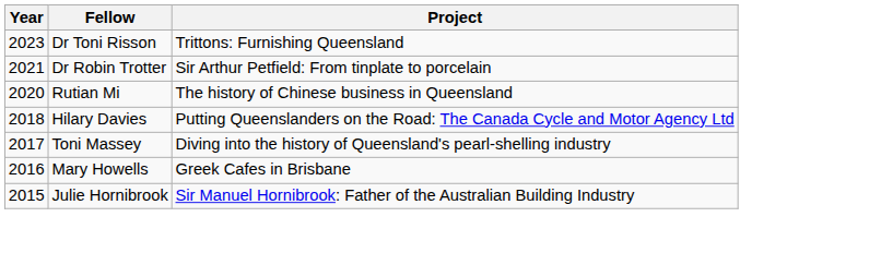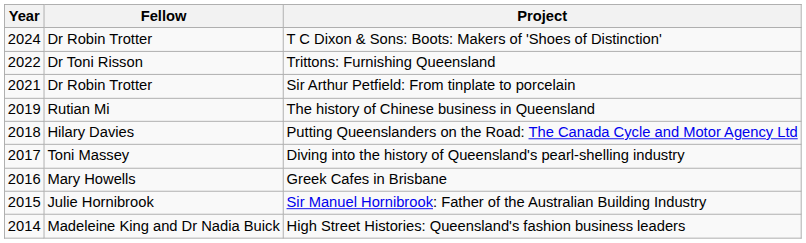 <table class="wikitable">
 <tr>
 <th>Year</th>
 <th>Fellow</th>
 <th>Project</th>
 </tr>
 <tr>
-<td>2023</td>
+<td>2024</td>
+<td>Dr Robin Trotter</td>
+<td>T C Dixon & Sons: Boots: Makers of 'Shoes of Distinction'</td>
+</tr>
+<tr>
+<td>2022</td>
 <td>Dr Toni Risson</td>
 <td>Trittons: Furnishing Queensland</td>
 </tr>
 <tr>
 <td>2021</td>
 <td>Dr Robin Trotter</td>
 <td>Sir Arthur Petfield: From tinplate to porcelain</td>
 </tr>
 <tr>
-<td>2020</td>
+<td>2019</td>
 <td>Rutian Mi</td>
 <td>The history of Chinese business in Queensland</td>
 </tr>
 <tr>
 <td>2018</td>
 <td>Hilary Davies</td>
 <td>Putting Queenslanders on the Road: <a href='#'>The Canada Cycle and Motor Agency Ltd</a></td>
 </tr>
 <tr>
 <td>2017</td>
 <td>Toni Massey</td>
 <td>Diving into the history of Queensland's pearl-shelling industry</td>
 </tr>
 <tr>
 <td>2016</td>
 <td>Mary Howells</td>
 <td>Greek Cafes in Brisbane</td>
 </tr>
 <tr>
 <td>2015</td>
 <td>Julie Hornibrook</td>
 <td><a href='#'>Sir Manuel Hornibrook</a>: Father of the Australian Building Industry</td>
 </tr>
+<tr>
+<td>2014</td>
+<td>Madeleine King and Dr Nadia Buick</td>
+<td>High Street Histories: Queensland's fashion business leaders</td>
+</tr>
 </table>
